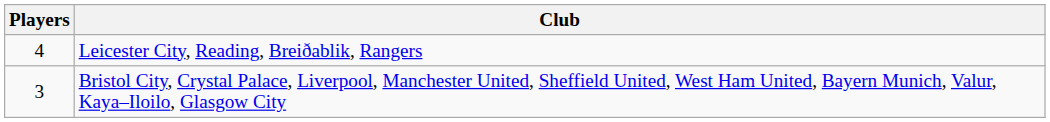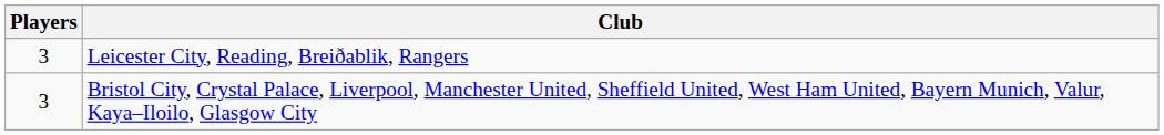 <table class="wikitable">
 <tr>
 <th>Players</th>
 <th>Club</th>
 </tr>
 <tr>
-<td align="center">4</td>
+<td align="center">3</td>
 <td> <a href='#'>Leicester City</a>,  <a href='#'>Reading</a>,  <a href='#'>Breiðablik</a>,  <a href='#'>Rangers</a></td>
 </tr>
 <tr>
 <td align="center">3</td>
 <td> <a href='#'>Bristol City</a>,  <a href='#'>Crystal Palace</a>,  <a href='#'>Liverpool</a>,  <a href='#'>Manchester United</a>,  <a href='#'>Sheffield United</a>,  <a href='#'>West Ham United</a>,  <a href='#'>Bayern Munich</a>,  <a href='#'>Valur</a>,  <a href='#'>Kaya–Iloilo</a>,  <a href='#'>Glasgow City</a></td>
 </tr>
 </table>
